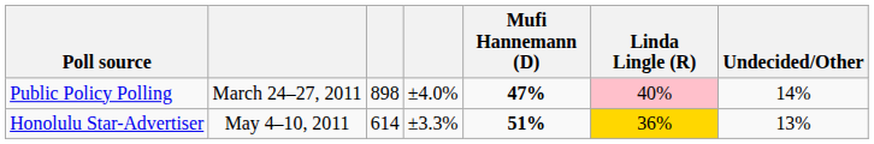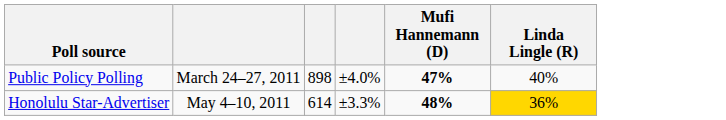 <table class="wikitable" style="text-align:center">
 <tr valign= bottom>
 <th>Poll source</th>
 <th></th>
 <th></th>
 <th></th>
 <th style="width:100px;">Mufi<br>Hannemann (D)</th>
 <th style="width:100px;">Linda<br>Lingle (R)</th>
-<th>Undecided/Other</th>
 </tr>
 <tr>
 <td align=left><a href='#'>Public Policy Polling</a></td>
 <td>March 24–27, 2011</td>
 <td>898</td>
 <td>±4.0%</td>
 <td><strong>47%</strong></td>
-<td style="background: pink;">40%</td>
-<td>14%</td>
+<td>40%</td>
 </tr>
 <tr>
 <td align=left><a href='#'>Honolulu Star-Advertiser</a></td>
 <td>May 4–10, 2011</td>
 <td>614</td>
 <td>±3.3%</td>
-<td><strong>51%</strong></td>
+<td><strong>48%</strong></td>
 <td style="background: gold;">36%</td>
-<td>13%</td>
 </tr>
 </table>
